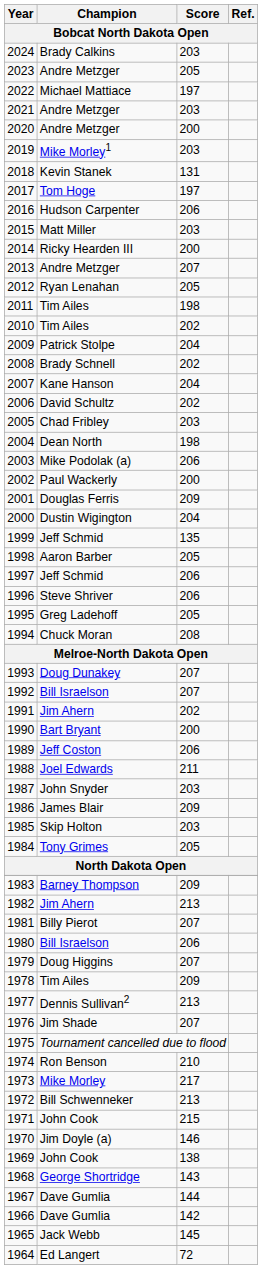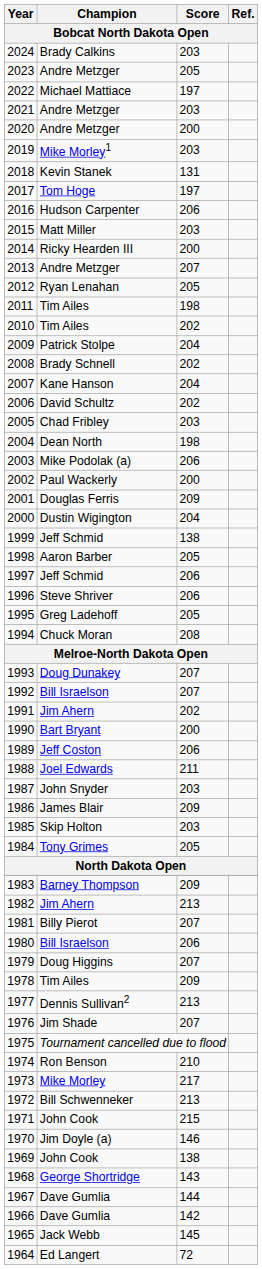 <table class="wikitable">
 <tr>
 <th>Year</th>
 <th>Champion</th>
 <th>Score</th>
 <th>Ref.</th>
 </tr>
 <tr>
 <th colspan="4">Bobcat North Dakota Open</th>
 </tr>
 <tr>
 <td>2024</td>
 <td>Brady Calkins</td>
 <td>203</td>
 <td></td>
 </tr>
 <tr>
 <td>2023</td>
 <td>Andre Metzger</td>
 <td>205</td>
 <td></td>
 </tr>
 <tr>
 <td>2022</td>
 <td>Michael Mattiace</td>
 <td>197</td>
 <td></td>
 </tr>
 <tr>
 <td>2021</td>
 <td>Andre Metzger</td>
 <td>203</td>
 <td></td>
 </tr>
 <tr>
 <td>2020</td>
 <td>Andre Metzger</td>
 <td>200</td>
 <td></td>
 </tr>
 <tr>
 <td>2019</td>
 <td><a href='#'>Mike Morley</a><sup>1</sup></td>
 <td>203</td>
 <td></td>
 </tr>
 <tr>
 <td>2018</td>
 <td>Kevin Stanek</td>
 <td>131</td>
 <td></td>
 </tr>
 <tr>
 <td>2017</td>
 <td><a href='#'>Tom Hoge</a></td>
 <td>197</td>
 <td></td>
 </tr>
 <tr>
 <td>2016</td>
 <td>Hudson Carpenter</td>
 <td>206</td>
 <td></td>
 </tr>
 <tr>
 <td>2015</td>
 <td>Matt Miller</td>
 <td>203</td>
 <td></td>
 </tr>
 <tr>
 <td>2014</td>
 <td>Ricky Hearden III</td>
 <td>200</td>
 <td></td>
 </tr>
 <tr>
 <td>2013</td>
 <td>Andre Metzger</td>
 <td>207</td>
 <td></td>
 </tr>
 <tr>
 <td>2012</td>
 <td>Ryan Lenahan</td>
 <td>205</td>
 <td></td>
 </tr>
 <tr>
 <td>2011</td>
 <td>Tim Ailes</td>
 <td>198</td>
 <td></td>
 </tr>
 <tr>
 <td>2010</td>
 <td>Tim Ailes</td>
 <td>202</td>
 <td></td>
 </tr>
 <tr>
 <td>2009</td>
 <td>Patrick Stolpe</td>
 <td>204</td>
 <td></td>
 </tr>
 <tr>
 <td>2008</td>
 <td>Brady Schnell</td>
 <td>202</td>
 <td></td>
 </tr>
 <tr>
 <td>2007</td>
 <td>Kane Hanson</td>
 <td>204</td>
 <td></td>
 </tr>
 <tr>
 <td>2006</td>
 <td>David Schultz</td>
 <td>202</td>
 <td></td>
 </tr>
 <tr>
 <td>2005</td>
 <td>Chad Fribley</td>
 <td>203</td>
 <td></td>
 </tr>
 <tr>
 <td>2004</td>
 <td>Dean North</td>
 <td>198</td>
 <td></td>
 </tr>
 <tr>
 <td>2003</td>
 <td>Mike Podolak (a)</td>
 <td>206</td>
 <td></td>
 </tr>
 <tr>
 <td>2002</td>
 <td>Paul Wackerly</td>
 <td>200</td>
 <td></td>
 </tr>
 <tr>
 <td>2001</td>
 <td>Douglas Ferris</td>
 <td>209</td>
 <td></td>
 </tr>
 <tr>
 <td>2000</td>
 <td>Dustin Wigington</td>
 <td>204</td>
 <td></td>
 </tr>
 <tr>
 <td>1999</td>
 <td>Jeff Schmid</td>
-<td>135</td>
+<td>138</td>
 <td></td>
 </tr>
 <tr>
 <td>1998</td>
 <td>Aaron Barber</td>
 <td>205</td>
 <td></td>
 </tr>
 <tr>
 <td>1997</td>
 <td>Jeff Schmid</td>
 <td>206</td>
 <td></td>
 </tr>
 <tr>
 <td>1996</td>
 <td>Steve Shriver</td>
 <td>206</td>
 <td></td>
 </tr>
 <tr>
 <td>1995</td>
 <td>Greg Ladehoff</td>
 <td>205</td>
 <td></td>
 </tr>
 <tr>
 <td>1994</td>
 <td>Chuck Moran</td>
 <td>208</td>
 <td></td>
 </tr>
 <tr>
 <th colspan="4">Melroe-North Dakota Open</th>
 </tr>
 <tr>
 <td>1993</td>
 <td><a href='#'>Doug Dunakey</a></td>
 <td>207</td>
 <td></td>
 </tr>
 <tr>
 <td>1992</td>
 <td><a href='#'>Bill Israelson</a></td>
 <td>207</td>
 <td></td>
 </tr>
 <tr>
 <td>1991</td>
 <td><a href='#'>Jim Ahern</a></td>
 <td>202</td>
 <td></td>
 </tr>
 <tr>
 <td>1990</td>
 <td><a href='#'>Bart Bryant</a></td>
 <td>200</td>
 <td></td>
 </tr>
 <tr>
 <td>1989</td>
 <td><a href='#'>Jeff Coston</a></td>
 <td>206</td>
 <td></td>
 </tr>
 <tr>
 <td>1988</td>
 <td><a href='#'>Joel Edwards</a></td>
 <td>211</td>
 <td></td>
 </tr>
 <tr>
 <td>1987</td>
 <td>John Snyder</td>
 <td>203</td>
 <td></td>
 </tr>
 <tr>
 <td>1986</td>
 <td>James Blair</td>
 <td>209</td>
 <td></td>
 </tr>
 <tr>
 <td>1985</td>
 <td>Skip Holton</td>
 <td>203</td>
 <td></td>
 </tr>
 <tr>
 <td>1984</td>
 <td><a href='#'>Tony Grimes</a></td>
 <td>205</td>
 <td></td>
 </tr>
 <tr>
 <th colspan="4">North Dakota Open</th>
 </tr>
 <tr>
 </tr>
 <tr>
 <td>1983</td>
 <td><a href='#'>Barney Thompson</a></td>
 <td>209</td>
 <td></td>
 </tr>
 <tr>
 <td>1982</td>
 <td><a href='#'>Jim Ahern</a></td>
 <td>213</td>
 <td></td>
 </tr>
 <tr>
 <td>1981</td>
 <td>Billy Pierot</td>
 <td>207</td>
 <td></td>
 </tr>
 <tr>
 <td>1980</td>
 <td><a href='#'>Bill Israelson</a></td>
 <td>206</td>
 <td></td>
 </tr>
 <tr>
 <td>1979</td>
 <td>Doug Higgins</td>
 <td>207</td>
 <td></td>
 </tr>
 <tr>
 <td>1978</td>
 <td>Tim Ailes</td>
 <td>209</td>
 <td></td>
 </tr>
 <tr>
 <td>1977</td>
 <td>Dennis Sullivan<sup>2</sup></td>
 <td>213</td>
 <td></td>
 </tr>
 <tr>
 <td>1976</td>
 <td>Jim Shade</td>
 <td>207</td>
 <td></td>
 </tr>
 <tr>
 <td>1975</td>
 <td colspan=2><em>Tournament cancelled due to flood</em></td>
 <td></td>
 </tr>
 <tr>
 <td>1974</td>
 <td>Ron Benson</td>
 <td>210</td>
 <td></td>
 </tr>
 <tr>
 <td>1973</td>
 <td><a href='#'>Mike Morley</a></td>
 <td>217</td>
 <td></td>
 </tr>
 <tr>
 <td>1972</td>
 <td>Bill Schwenneker</td>
 <td>213</td>
 <td></td>
 </tr>
 <tr>
 <td>1971</td>
 <td>John Cook</td>
 <td>215</td>
 <td></td>
 </tr>
 <tr>
 <td>1970</td>
 <td>Jim Doyle (a)</td>
 <td>146</td>
 <td></td>
 </tr>
 <tr>
 <td>1969</td>
 <td>John Cook</td>
 <td>138</td>
 <td></td>
 </tr>
 <tr>
 <td>1968</td>
 <td><a href='#'>George Shortridge</a></td>
 <td>143</td>
 <td></td>
 </tr>
 <tr>
 <td>1967</td>
 <td>Dave Gumlia</td>
 <td>144</td>
 <td></td>
 </tr>
 <tr>
 <td>1966</td>
 <td>Dave Gumlia</td>
 <td>142</td>
 <td></td>
 </tr>
 <tr>
 <td>1965</td>
 <td>Jack Webb</td>
 <td>145</td>
 <td></td>
 </tr>
 <tr>
 <td>1964</td>
 <td>Ed Langert</td>
 <td>72</td>
 <td></td>
 </tr>
 </table>
